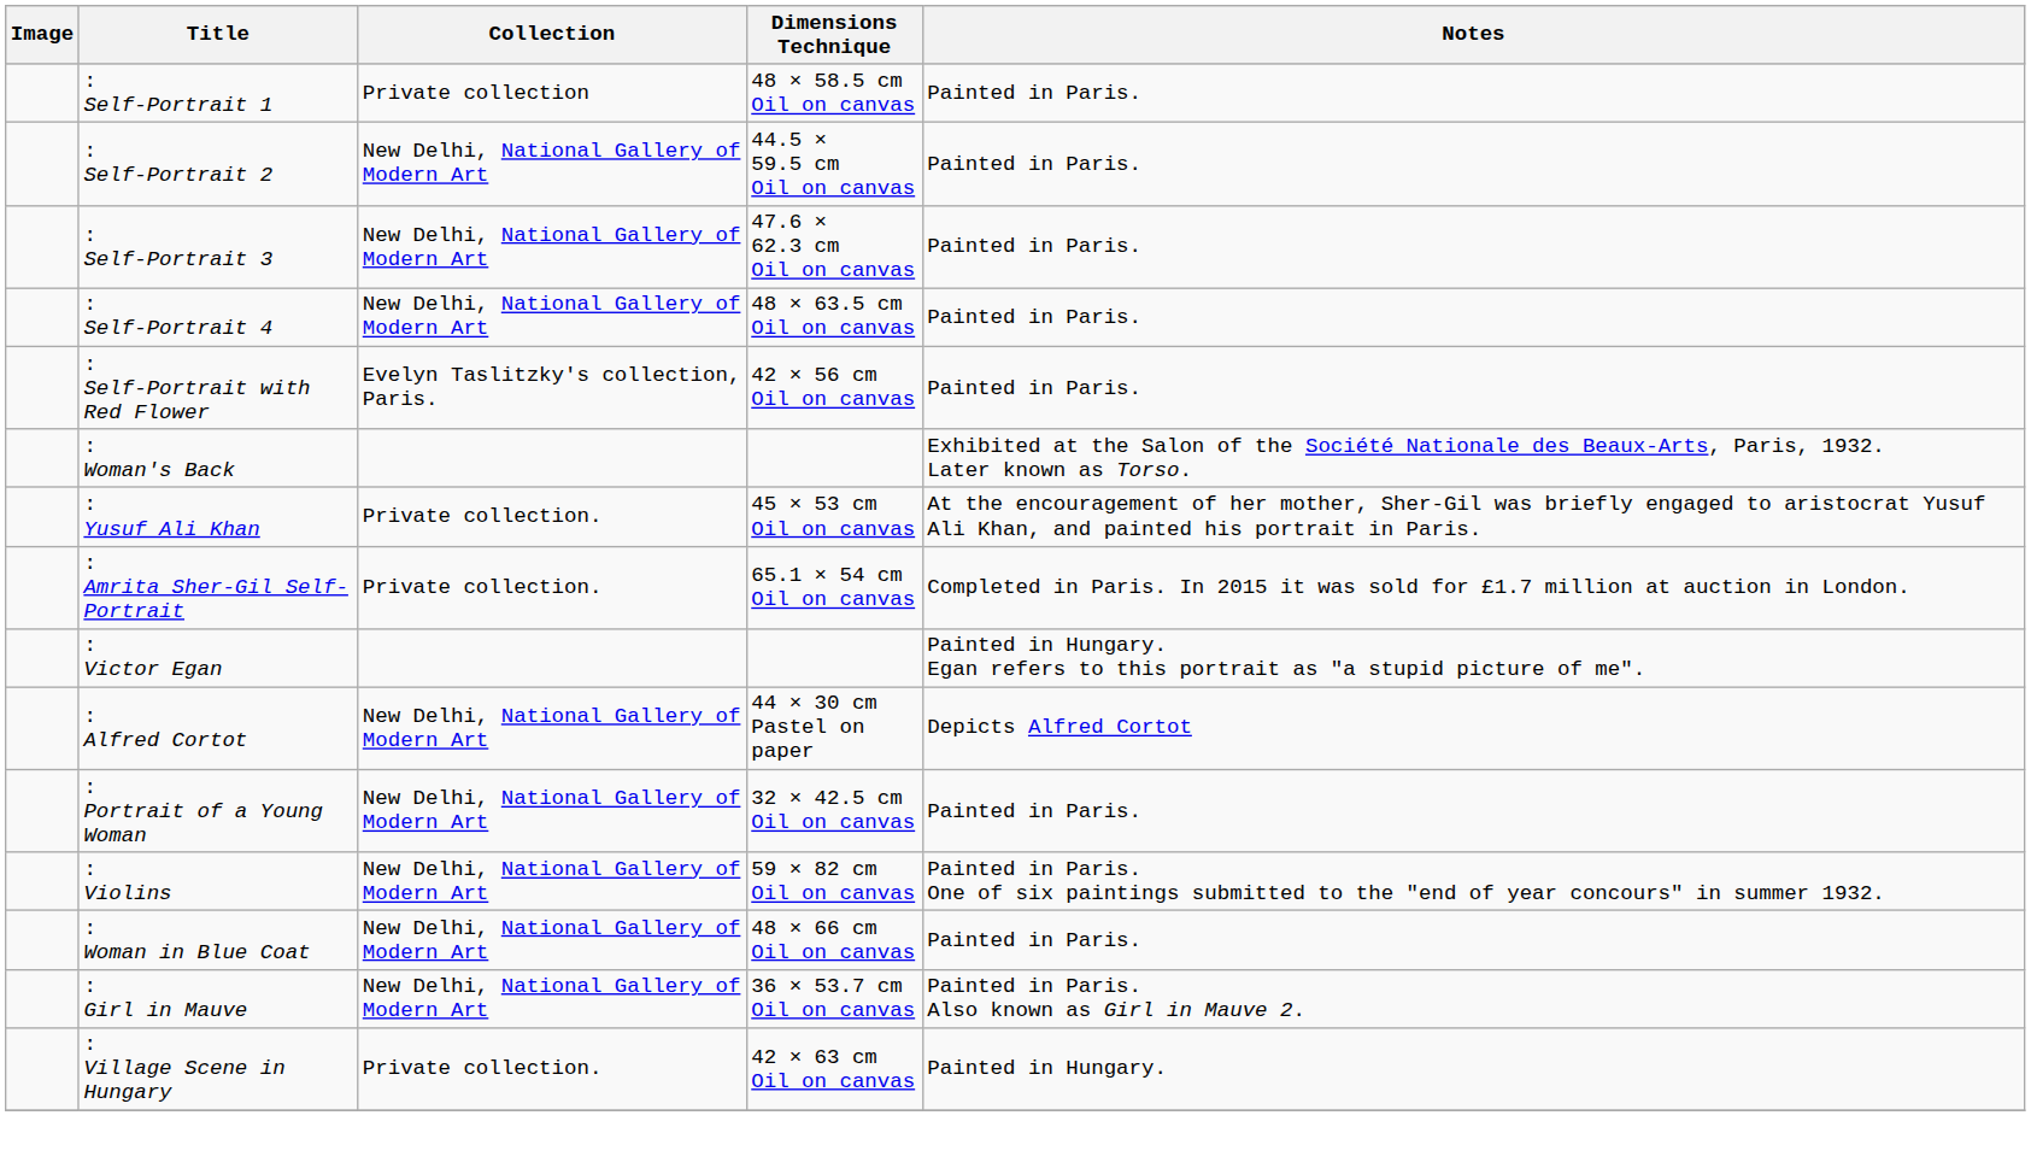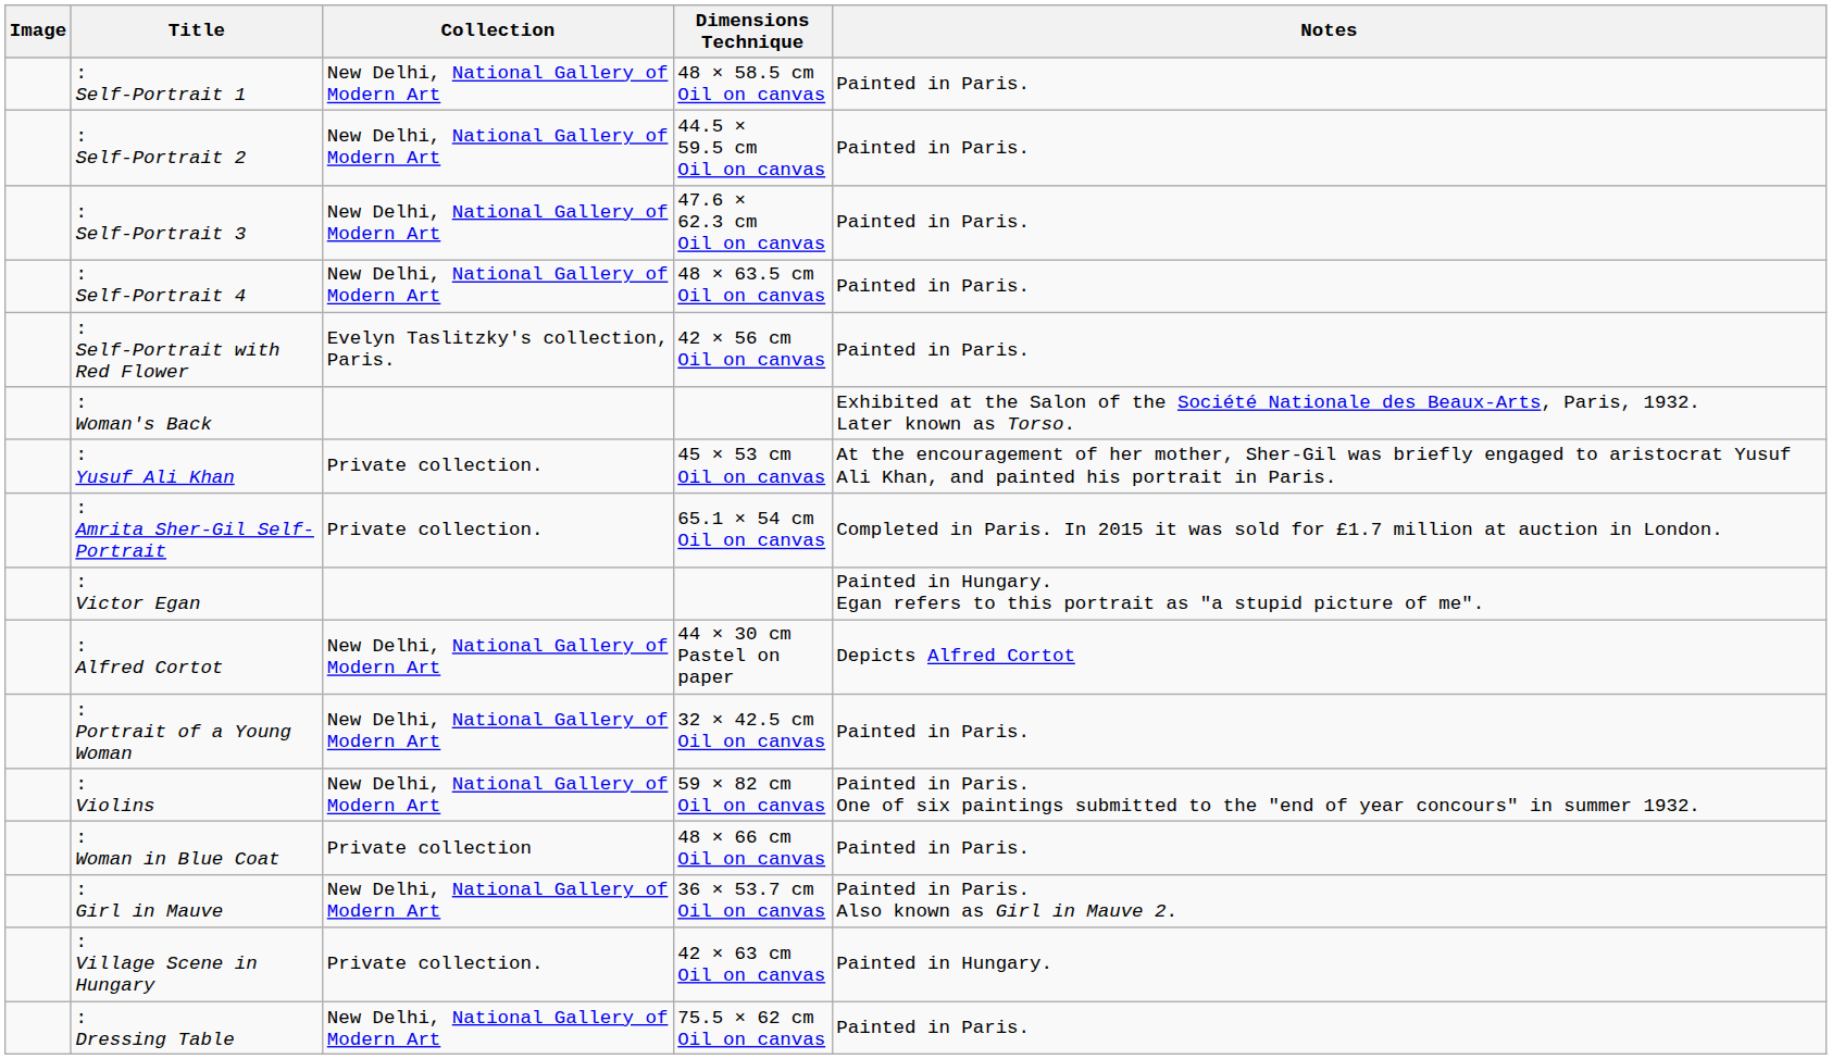 <table class="wikitable plainrowheaders sortable">
 <tr style="background:#ccc; text-align:center;">
 <th scope="col" class="unsortable">Image</th>
 <th scope="col">Title</th>
 <th scope="col">Collection</th>
 <th scope="col">Dimensions<br>Technique</th>
 <th scope="col" class="unsortable">Notes </th>
 </tr>
 <tr>
 <td></td>
 <td>:<br><em>Self-Portrait 1</em></td>
-<td>Private collection</td>
+<td>New Delhi, <a href='#'>National Gallery of Modern Art</a></td>
 <td>48 × 58.5 cm<br><a href='#'>Oil on canvas</a></td>
 <td>Painted in Paris.</td>
 </tr>
 <tr>
 <td></td>
 <td>:<br><em>Self-Portrait 2</em></td>
 <td>New Delhi, <a href='#'>National Gallery of Modern Art</a></td>
 <td>44.5 × 59.5 cm<br><a href='#'>Oil on canvas</a></td>
 <td>Painted in Paris.</td>
 </tr>
 <tr>
 <td></td>
 <td>:<br><em>Self-Portrait 3</em></td>
 <td>New Delhi, <a href='#'>National Gallery of Modern Art</a></td>
 <td>47.6 × 62.3 cm<br><a href='#'>Oil on canvas</a></td>
 <td>Painted in Paris.</td>
 </tr>
 <tr>
 <td></td>
 <td>:<br><em>Self-Portrait 4</em></td>
 <td>New Delhi, <a href='#'>National Gallery of Modern Art</a></td>
 <td>48 × 63.5 cm<br><a href='#'>Oil on canvas</a></td>
 <td>Painted in Paris.</td>
 </tr>
 <tr>
 <td></td>
 <td>:<br><em>Self-Portrait with Red Flower</em></td>
 <td>Evelyn Taslitzky's collection, Paris.</td>
 <td>42 × 56 cm<br><a href='#'>Oil on canvas</a></td>
 <td>Painted in Paris.</td>
 </tr>
 <tr>
 <td></td>
 <td>:<br><em>Woman's Back</em></td>
 <td></td>
 <td></td>
 <td>Exhibited at the Salon of the <a href='#'>Société Nationale des Beaux-Arts</a>, Paris, 1932.<br>Later known as <em>Torso</em>.</td>
 </tr>
 <tr>
 <td></td>
 <td>:<br><em><a href='#'>Yusuf Ali Khan</a></em></td>
 <td>Private collection.</td>
 <td>45 × 53 cm<br><a href='#'>Oil on canvas</a></td>
 <td>At the encouragement of her mother, Sher-Gil was briefly engaged to aristocrat Yusuf Ali Khan, and painted his portrait in Paris.</td>
 </tr>
 <tr>
 <td></td>
 <td>:<br><em><a href='#'>Amrita Sher-Gil Self-Portrait</a></em></td>
 <td>Private collection.</td>
 <td>65.1 × 54 cm<br><a href='#'>Oil on canvas</a></td>
 <td>Completed in Paris. In 2015 it was sold for £1.7 million at auction in London.</td>
 </tr>
 <tr>
 <td></td>
 <td>:<br><em>Victor Egan</em></td>
 <td></td>
 <td></td>
 <td>Painted in Hungary.<br>Egan refers to this portrait as "a stupid picture of me".</td>
 </tr>
 <tr>
 <td></td>
 <td>:<br><em>Alfred Cortot</em></td>
 <td>New Delhi, <a href='#'>National Gallery of Modern Art</a></td>
 <td>44 × 30 cm<br>Pastel on paper</td>
 <td>Depicts <a href='#'>Alfred Cortot</a></td>
 </tr>
 <tr>
 <td></td>
 <td>:<br><em>Portrait of a Young Woman</em></td>
 <td>New Delhi, <a href='#'>National Gallery of Modern Art</a></td>
 <td>32 × 42.5 cm<br><a href='#'>Oil on canvas</a></td>
 <td>Painted in Paris.</td>
 </tr>
 <tr>
 <td></td>
 <td>:<br><em>Violins</em></td>
 <td>New Delhi, <a href='#'>National Gallery of Modern Art</a></td>
 <td>59 × 82 cm<br><a href='#'>Oil on canvas</a></td>
 <td>Painted in Paris.<br>One of six paintings submitted to the "end of year concours" in summer 1932.</td>
 </tr>
 <tr>
 <td></td>
 <td>:<br><em>Woman in Blue Coat</em></td>
-<td>New Delhi, <a href='#'>National Gallery of Modern Art</a></td>
+<td>Private collection</td>
 <td>48 × 66 cm<br><a href='#'>Oil on canvas</a></td>
 <td>Painted in Paris.</td>
 </tr>
 <tr>
 <td></td>
 <td>:<br><em>Girl in Mauve</em></td>
 <td>New Delhi, <a href='#'>National Gallery of Modern Art</a></td>
 <td>36 × 53.7 cm<br><a href='#'>Oil on canvas</a></td>
 <td>Painted in Paris.<br>Also known as <em>Girl in Mauve 2</em>.</td>
 </tr>
 <tr>
 <td></td>
 <td>:<br><em>Village Scene in Hungary</em></td>
 <td>Private collection.</td>
 <td>42 × 63 cm<br><a href='#'>Oil on canvas</a></td>
 <td>Painted in Hungary.</td>
 </tr>
 <tr>
+<td></td>
+<td>:<br><em>Dressing Table</em></td>
+<td>New Delhi, <a href='#'>National Gallery of Modern Art</a></td>
+<td>75.5 × 62 cm<br><a href='#'>Oil on canvas</a></td>
+<td>Painted in Paris.</td>
+</tr>
+<tr>
 </tr>
 </table>
